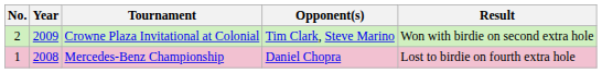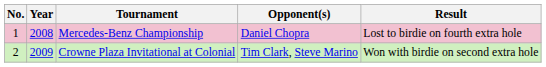 <table class="wikitable" style="font-size:95%;">
 <tr>
 <th>No.</th>
 <th>Year</th>
 <th>Tournament</th>
 <th>Opponent(s)</th>
 <th>Result</th>
 </tr>
+<tr style="background:#F2C1D1;">
+<td align=center>1</td>
+<td><a href='#'>2008</a></td>
+<td><a href='#'>Mercedes-Benz Championship</a></td>
+<td> <a href='#'>Daniel Chopra</a></td>
+<td>Lost to birdie on fourth extra hole</td>
+</tr>
 <tr style="background:#D0F0C0;">
 <td align=center>2</td>
 <td><a href='#'>2009</a></td>
 <td><a href='#'>Crowne Plaza Invitational at Colonial</a></td>
 <td> <a href='#'>Tim Clark</a>,  <a href='#'>Steve Marino</a></td>
 <td>Won with birdie on second extra hole</td>
 </tr>
-<tr style="background:#F2C1D1;">
-<td align=center>1</td>
-<td><a href='#'>2008</a></td>
-<td><a href='#'>Mercedes-Benz Championship</a></td>
-<td> <a href='#'>Daniel Chopra</a></td>
-<td>Lost to birdie on fourth extra hole</td>
-</tr>
 </table>
